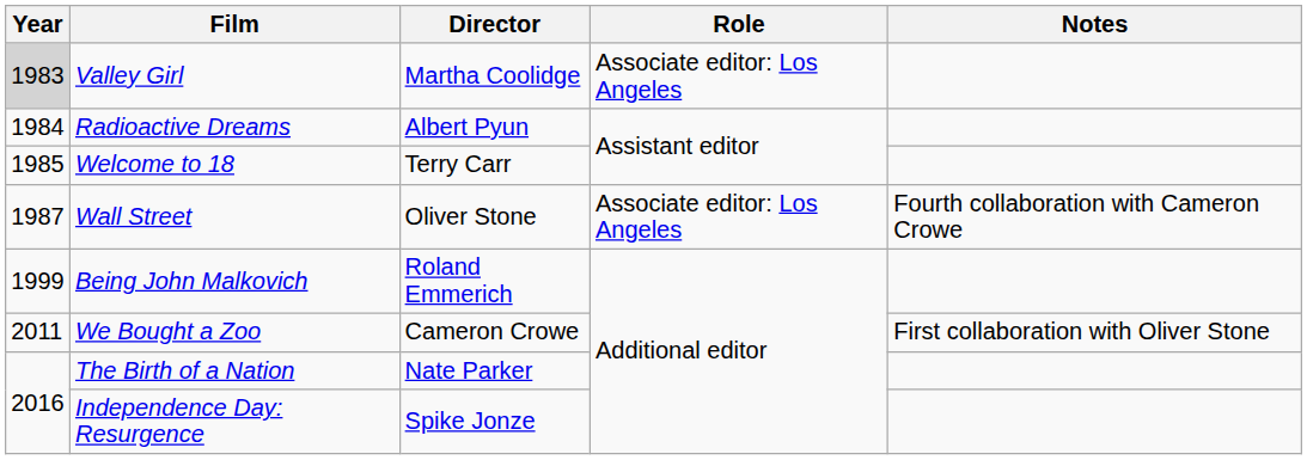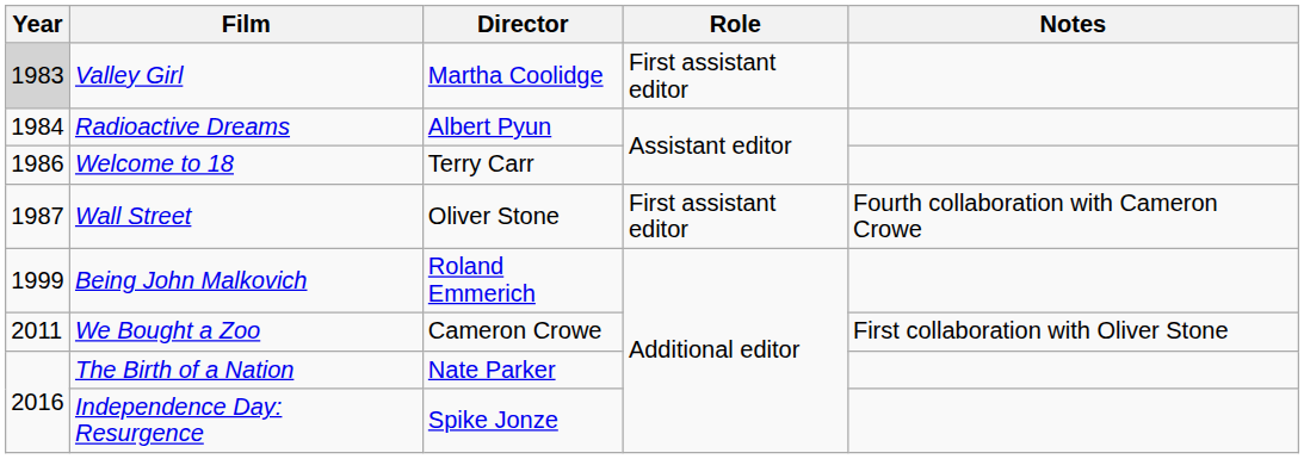 <table class="wikitable">
 <tr>
 <th>Year</th>
 <th>Film</th>
 <th>Director</th>
 <th>Role</th>
 <th>Notes</th>
 </tr>
 <tr>
 <td style="background: lightgrey;">1983</td>
 <td><em><a href='#'>Valley Girl</a></em></td>
 <td><a href='#'>Martha Coolidge</a></td>
-<td>Associate editor: <a href='#'>Los Angeles</a></td>
+<td>First assistant editor</td>
 <td></td>
 </tr>
 <tr>
 <td>1984</td>
 <td><em><a href='#'>Radioactive Dreams</a></em></td>
 <td><a href='#'>Albert Pyun</a></td>
 <td rowspan=2>Assistant editor</td>
 <td></td>
 </tr>
 <tr>
-<td>1985</td>
+<td>1986</td>
 <td><em><a href='#'>Welcome to 18</a></em></td>
 <td>Terry Carr</td>
 <td></td>
 </tr>
 <tr>
 <td>1987</td>
 <td><em><a href='#'>Wall Street</a></em></td>
 <td>Oliver Stone</td>
-<td>Associate editor: <a href='#'>Los Angeles</a></td>
+<td>First assistant editor</td>
 <td>Fourth collaboration with Cameron Crowe</td>
 </tr>
 <tr>
 <td>1999</td>
 <td><em><a href='#'>Being John Malkovich</a></em></td>
 <td><a href='#'>Roland Emmerich</a></td>
 <td rowspan=4>Additional editor</td>
 <td></td>
 </tr>
 <tr>
 <td>2011</td>
 <td><em><a href='#'>We Bought a Zoo</a></em></td>
 <td>Cameron Crowe</td>
 <td>First collaboration with Oliver Stone</td>
 </tr>
 <tr>
 <td rowspan=2>2016</td>
 <td><em><a href='#'>The Birth of a Nation</a></em></td>
 <td><a href='#'>Nate Parker</a></td>
 <td></td>
 </tr>
 <tr>
 <td><em><a href='#'>Independence Day: Resurgence</a></em></td>
 <td><a href='#'>Spike Jonze</a></td>
 <td></td>
 </tr>
 </table>
